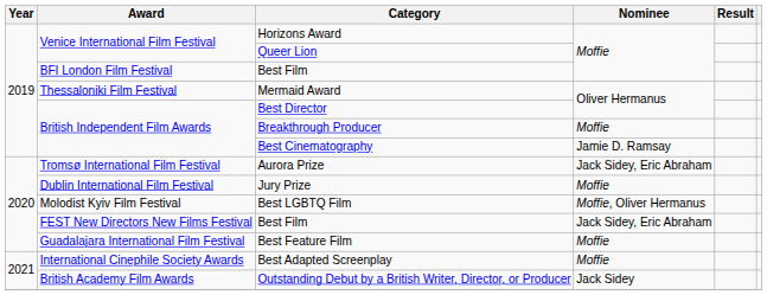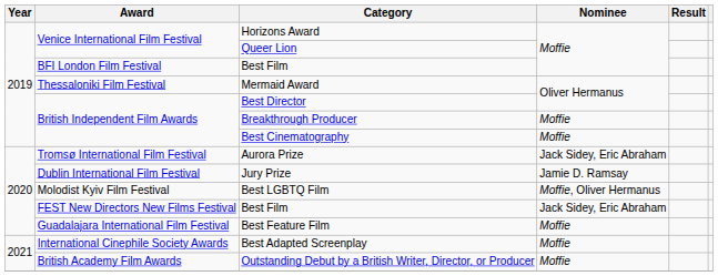 <table class="wikitable">
 <tr>
 <th>Year</th>
 <th>Award</th>
 <th>Category</th>
 <th>Nominee</th>
 <th>Result</th>
 <th></th>
 </tr>
 <tr>
 <td rowspan="7">2019</td>
 <td rowspan="2"><a href='#'>Venice International Film Festival</a></td>
 <td>Horizons Award</td>
 <td rowspan="3"><em>Moffie</em></td>
 <td></td>
 <td></td>
 </tr>
 <tr>
 <td><a href='#'>Queer Lion</a></td>
 <td></td>
 <td></td>
 </tr>
 <tr>
 <td><a href='#'>BFI London Film Festival</a></td>
 <td>Best Film</td>
 <td></td>
 <td></td>
 </tr>
 <tr>
 <td><a href='#'>Thessaloniki Film Festival</a></td>
 <td>Mermaid Award</td>
 <td rowspan="2">Oliver Hermanus</td>
 <td></td>
 <td></td>
 </tr>
 <tr>
 <td rowspan="3"><a href='#'>British Independent Film Awards</a></td>
 <td><a href='#'>Best Director</a></td>
 <td></td>
 <td></td>
 </tr>
 <tr>
 <td><a href='#'>Breakthrough Producer</a></td>
 <td><em>Moffie</em></td>
 <td></td>
 <td></td>
 </tr>
 <tr>
 <td><a href='#'>Best Cinematography</a></td>
-<td>Jamie D. Ramsay</td>
+<td><em>Moffie</em></td>
 <td></td>
 <td></td>
 </tr>
 <tr>
 <td rowspan="5">2020</td>
 <td><a href='#'>Tromsø International Film Festival</a></td>
 <td>Aurora Prize</td>
 <td>Jack Sidey, Eric Abraham</td>
 <td></td>
 <td></td>
 </tr>
 <tr>
 <td><a href='#'>Dublin International Film Festival</a></td>
 <td>Jury Prize</td>
-<td><em>Moffie</em></td>
+<td>Jamie D. Ramsay</td>
 <td></td>
 <td></td>
 </tr>
 <tr>
 <td>Molodist Kyiv Film Festival</td>
 <td>Best LGBTQ Film</td>
 <td><em>Moffie</em>, Oliver Hermanus</td>
 <td></td>
 <td></td>
 </tr>
 <tr>
 <td><a href='#'>FEST New Directors New Films Festival</a></td>
 <td>Best Film</td>
 <td>Jack Sidey, Eric Abraham</td>
 <td></td>
 <td></td>
 </tr>
 <tr>
 <td><a href='#'>Guadalajara International Film Festival</a></td>
 <td>Best Feature Film</td>
 <td><em>Moffie</em></td>
 <td></td>
 <td></td>
 </tr>
 <tr>
 <td rowspan="2">2021</td>
 <td><a href='#'>International Cinephile Society Awards</a></td>
 <td>Best Adapted Screenplay</td>
 <td><em>Moffie</em></td>
 <td></td>
 <td></td>
 </tr>
 <tr>
 <td><a href='#'>British Academy Film Awards</a></td>
 <td><a href='#'>Outstanding Debut by a British Writer, Director, or Producer</a></td>
-<td>Jack Sidey</td>
+<td><em>Moffie</em></td>
 <td></td>
 <td></td>
 </tr>
 <tr>
 </tr>
 </table>
